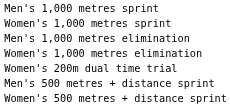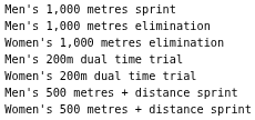 <table>
 <tr>
 <td>Men's 1,000 metres sprint</td>
-<td></td>
-<td></td>
-<td></td>
-</tr>
-<tr>
-<td>Women's 1,000 metres sprint</td>
 <td></td>
 <td></td>
 <td></td>
 </tr>
 <tr>
 <td>Men's 1,000 metres elimination</td>
 <td></td>
 <td></td>
 <td></td>
 </tr>
 <tr>
 <td>Women's 1,000 metres elimination</td>
+<td></td>
+<td></td>
+<td></td>
+</tr>
+<tr>
+<td>Men's 200m dual time trial</td>
 <td></td>
 <td></td>
 <td></td>
 </tr>
 <tr>
 <td>Women's 200m dual time trial</td>
 <td></td>
 <td></td>
 <td></td>
 </tr>
 <tr>
 <td>Men's 500 metres + distance sprint</td>
 <td></td>
 <td></td>
 <td></td>
 </tr>
 <tr>
 <td>Women's 500 metres + distance sprint</td>
 <td></td>
 <td></td>
 <td></td>
 </tr>
 <tr>
 </tr>
 </table>
